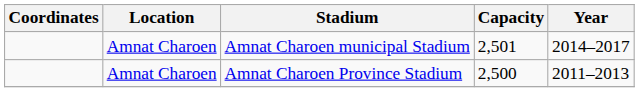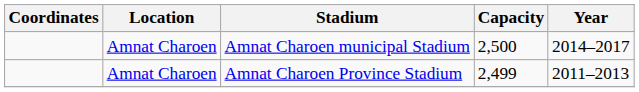 <table class="wikitable sortable">
 <tr>
 <th>Coordinates</th>
 <th>Location</th>
 <th>Stadium</th>
 <th>Capacity</th>
 <th>Year</th>
 </tr>
 <tr>
 <td></td>
 <td><a href='#'>Amnat Charoen</a></td>
 <td><a href='#'>Amnat Charoen municipal Stadium</a></td>
-<td>2,501</td>
+<td>2,500</td>
 <td>2014–2017</td>
 </tr>
 <tr>
 <td></td>
 <td><a href='#'>Amnat Charoen</a></td>
 <td><a href='#'>Amnat Charoen Province Stadium</a></td>
-<td>2,500</td>
+<td>2,499</td>
 <td>2011–2013</td>
 </tr>
 <tr>
 </tr>
 </table>
